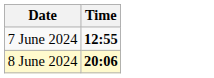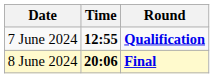 <table class="wikitable">
 <tr>
 <th>Date</th>
 <th>Time</th>
+<th>Round</th>
 </tr>
 <tr>
 <td>7 June 2024</td>
 <td><strong>12:55</strong></td>
+<td><strong><a href='#'>Qualification</a></strong></td>
 </tr>
 <tr style=background:lemonchiffon>
 <td>8 June 2024</td>
 <td><strong>20:06</strong></td>
+<td><strong><a href='#'>Final</a></strong></td>
 </tr>
 </table>
